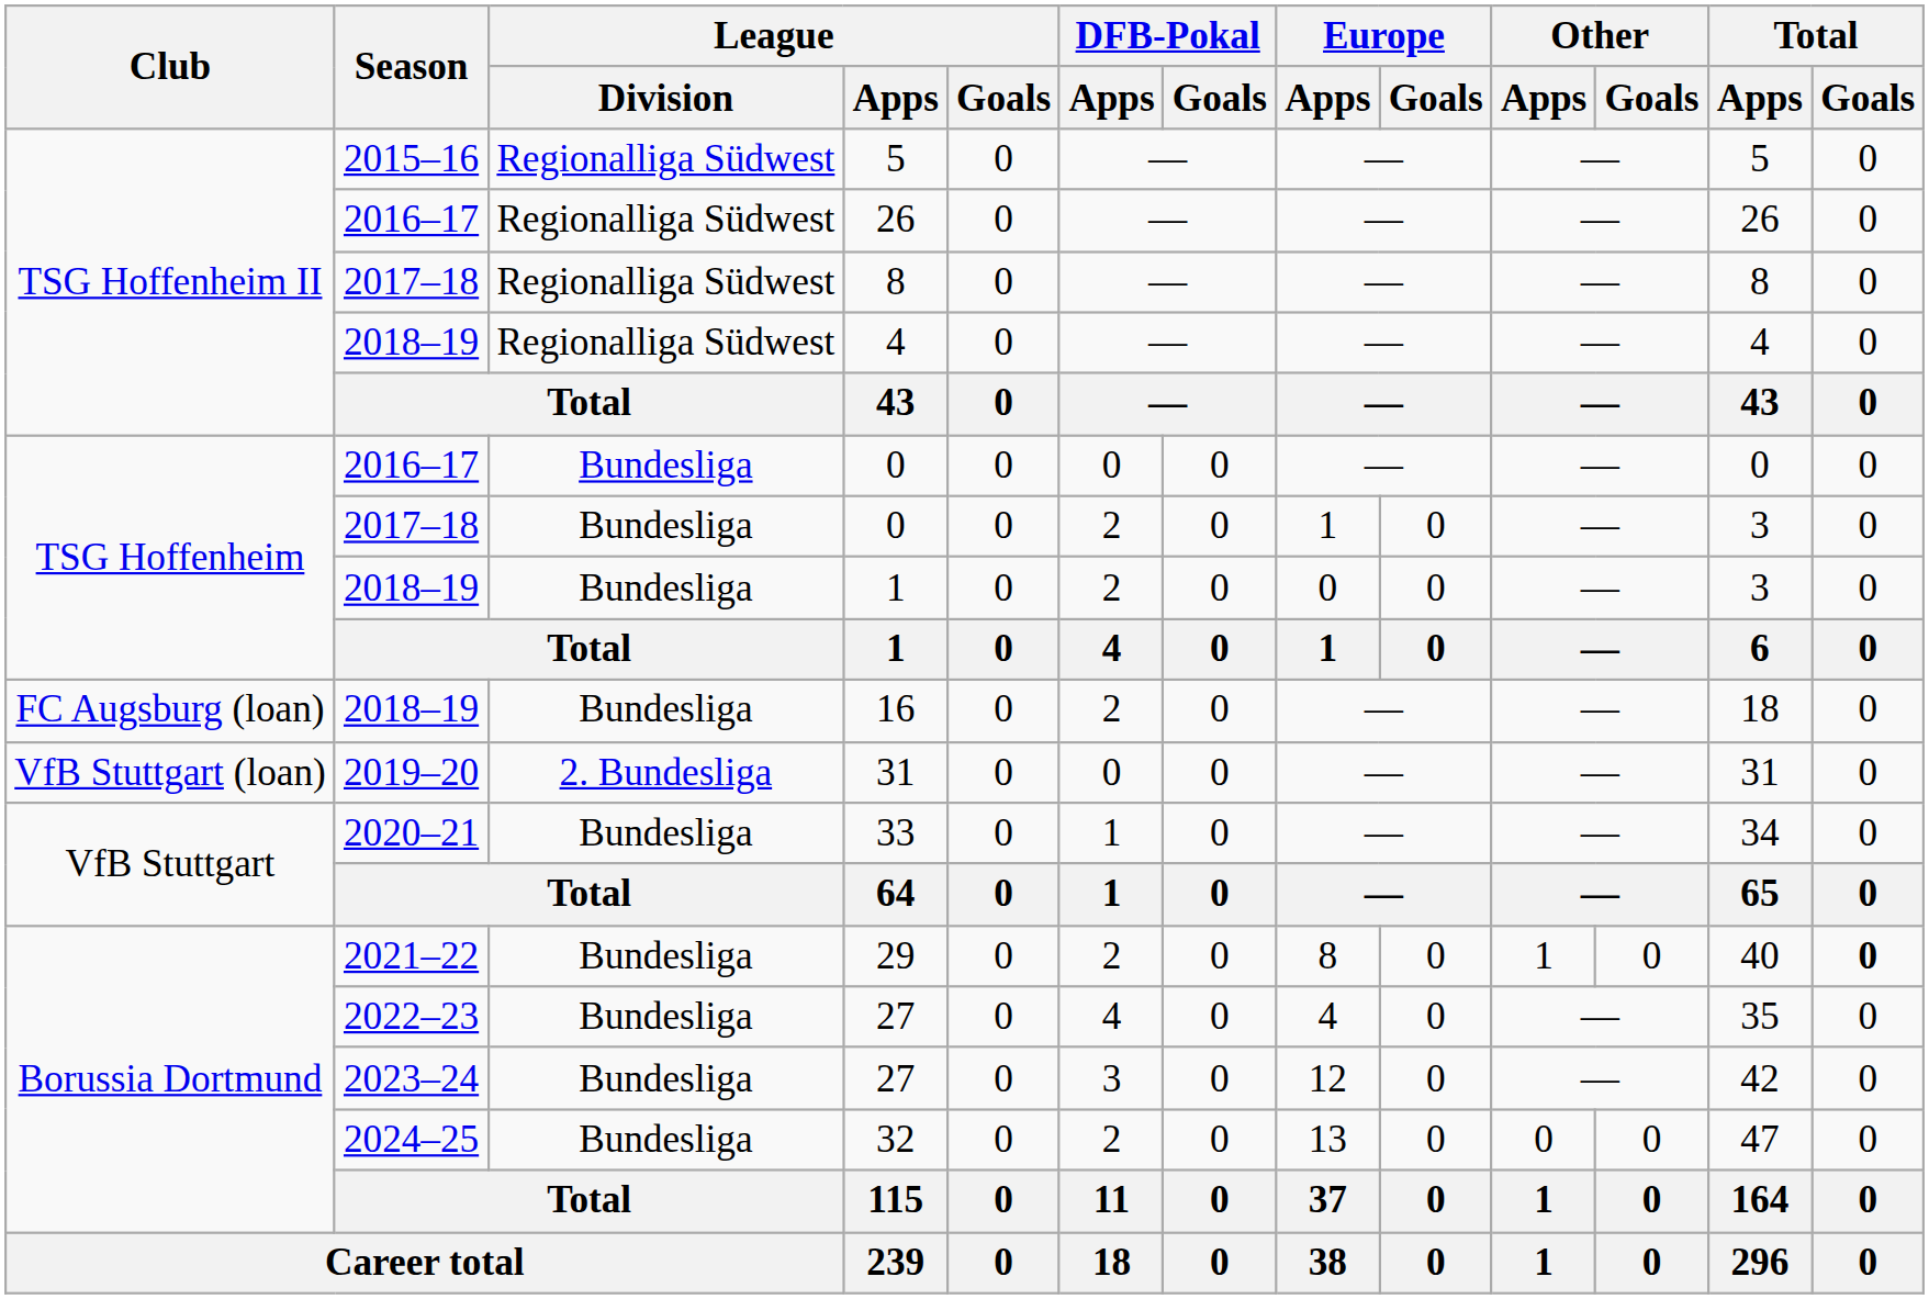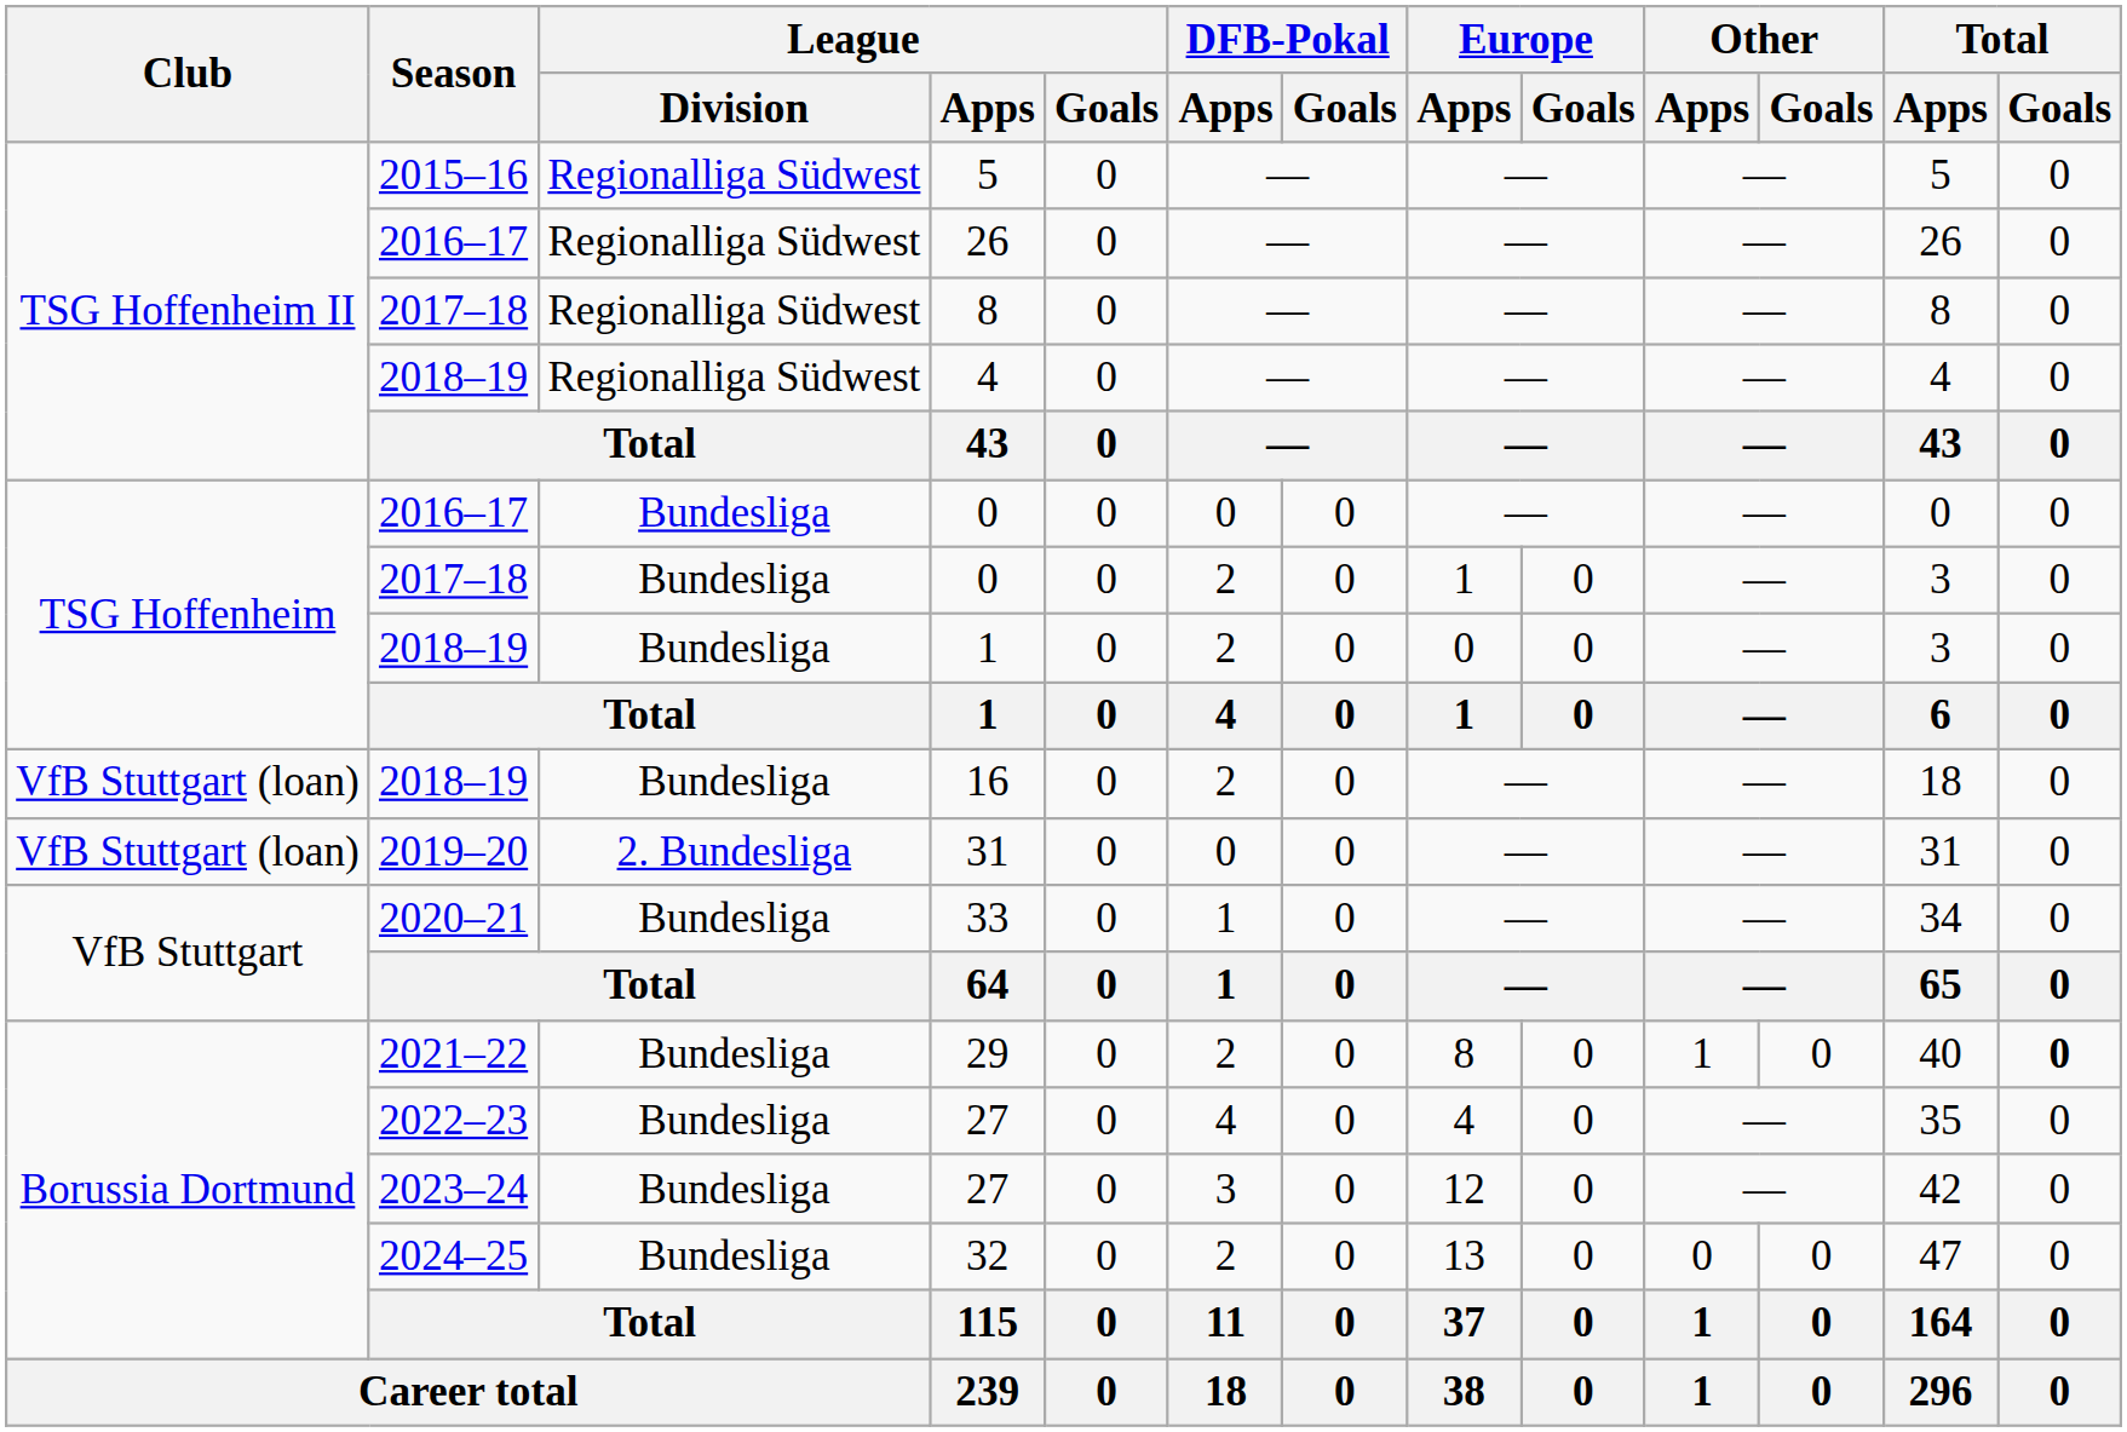 <table class="wikitable" style="text-align:center">
 <tr>
 <th rowspan="2">Club</th>
 <th rowspan="2">Season</th>
 <th colspan="3">League</th>
 <th colspan="2"><a href='#'>DFB-Pokal</a></th>
 <th colspan="2"><a href='#'>Europe</a></th>
 <th colspan="2">Other</th>
 <th colspan="2">Total</th>
 </tr>
 <tr>
 <th>Division</th>
 <th>Apps</th>
 <th>Goals</th>
 <th>Apps</th>
 <th>Goals</th>
 <th>Apps</th>
 <th>Goals</th>
 <th>Apps</th>
 <th>Goals</th>
 <th>Apps</th>
 <th>Goals</th>
 </tr>
 <tr>
 <td rowspan="5"><a href='#'>TSG Hoffenheim II</a></td>
 <td><a href='#'>2015–16</a></td>
 <td><a href='#'>Regionalliga Südwest</a></td>
 <td>5</td>
 <td>0</td>
 <td colspan="2">—</td>
 <td colspan="2">—</td>
 <td colspan="2">—</td>
 <td>5</td>
 <td>0</td>
 </tr>
 <tr>
 <td><a href='#'>2016–17</a></td>
 <td>Regionalliga Südwest</td>
 <td>26</td>
 <td>0</td>
 <td colspan="2">—</td>
 <td colspan="2">—</td>
 <td colspan="2">—</td>
 <td>26</td>
 <td>0</td>
 </tr>
 <tr>
 <td><a href='#'>2017–18</a></td>
 <td>Regionalliga Südwest</td>
 <td>8</td>
 <td>0</td>
 <td colspan="2">—</td>
 <td colspan="2">—</td>
 <td colspan="2">—</td>
 <td>8</td>
 <td>0</td>
 </tr>
 <tr>
 <td><a href='#'>2018–19</a></td>
 <td>Regionalliga Südwest</td>
 <td>4</td>
 <td>0</td>
 <td colspan="2">—</td>
 <td colspan="2">—</td>
 <td colspan="2">—</td>
 <td>4</td>
 <td>0</td>
 </tr>
 <tr>
 <th colspan="2">Total</th>
 <th>43</th>
 <th>0</th>
 <th colspan="2">—</th>
 <th colspan="2">—</th>
 <th colspan="2">—</th>
 <th>43</th>
 <th>0</th>
 </tr>
 <tr>
 <td rowspan="4"><a href='#'>TSG Hoffenheim</a></td>
 <td><a href='#'>2016–17</a></td>
 <td><a href='#'>Bundesliga</a></td>
 <td>0</td>
 <td>0</td>
 <td>0</td>
 <td>0</td>
 <td colspan="2">—</td>
 <td colspan="2">—</td>
 <td>0</td>
 <td>0</td>
 </tr>
 <tr>
 <td><a href='#'>2017–18</a></td>
 <td>Bundesliga</td>
 <td>0</td>
 <td>0</td>
 <td>2</td>
 <td>0</td>
 <td>1</td>
 <td>0</td>
 <td colspan="2">—</td>
 <td>3</td>
 <td>0</td>
 </tr>
 <tr>
 <td><a href='#'>2018–19</a></td>
 <td>Bundesliga</td>
 <td>1</td>
 <td>0</td>
 <td>2</td>
 <td>0</td>
 <td>0</td>
 <td>0</td>
 <td colspan="2">—</td>
 <td>3</td>
 <td>0</td>
 </tr>
 <tr>
 <th colspan="2">Total</th>
 <th>1</th>
 <th>0</th>
 <th>4</th>
 <th>0</th>
 <th>1</th>
 <th>0</th>
 <th colspan="2">—</th>
 <th>6</th>
 <th>0</th>
 </tr>
 <tr>
-<td><a href='#'>FC Augsburg</a> (loan)</td>
+<td><a href='#'>VfB Stuttgart</a> (loan)</td>
 <td><a href='#'>2018–19</a></td>
 <td>Bundesliga</td>
 <td>16</td>
 <td>0</td>
 <td>2</td>
 <td>0</td>
 <td colspan="2">—</td>
 <td colspan="2">—</td>
 <td>18</td>
 <td>0</td>
 </tr>
 <tr>
 <td><a href='#'>VfB Stuttgart</a> (loan)</td>
 <td><a href='#'>2019–20</a></td>
 <td><a href='#'>2. Bundesliga</a></td>
 <td>31</td>
 <td>0</td>
 <td>0</td>
 <td>0</td>
 <td colspan="2">—</td>
 <td colspan="2">—</td>
 <td>31</td>
 <td>0</td>
 </tr>
 <tr>
 <td rowspan="2">VfB Stuttgart</td>
 <td><a href='#'>2020–21</a></td>
 <td>Bundesliga</td>
 <td>33</td>
 <td>0</td>
 <td>1</td>
 <td>0</td>
 <td colspan="2">—</td>
 <td colspan="2">—</td>
 <td>34</td>
 <td>0</td>
 </tr>
 <tr>
 <th colspan="2">Total</th>
 <th>64</th>
 <th>0</th>
 <th>1</th>
 <th>0</th>
 <th colspan="2">—</th>
 <th colspan="2">—</th>
 <th>65</th>
 <th>0</th>
 </tr>
 <tr>
 <td rowspan="5"><a href='#'>Borussia Dortmund</a></td>
 <td><a href='#'>2021–22</a></td>
 <td>Bundesliga</td>
 <td>29</td>
 <td>0</td>
 <td>2</td>
 <td>0</td>
 <td>8</td>
 <td>0</td>
 <td>1</td>
 <td>0</td>
 <td>40</td>
 <td><strong>0</strong></td>
 </tr>
 <tr>
 <td><a href='#'>2022–23</a></td>
 <td>Bundesliga</td>
 <td>27</td>
 <td>0</td>
 <td>4</td>
 <td>0</td>
 <td>4</td>
 <td>0</td>
 <td colspan="2">—</td>
 <td>35</td>
 <td>0</td>
 </tr>
 <tr>
 <td><a href='#'>2023–24</a></td>
 <td>Bundesliga</td>
 <td>27</td>
 <td>0</td>
 <td>3</td>
 <td>0</td>
 <td>12</td>
 <td>0</td>
 <td colspan="2">—</td>
 <td>42</td>
 <td>0</td>
 </tr>
 <tr>
 <td><a href='#'>2024–25</a></td>
 <td>Bundesliga</td>
 <td>32</td>
 <td>0</td>
 <td>2</td>
 <td>0</td>
 <td>13</td>
 <td>0</td>
 <td>0</td>
 <td>0</td>
 <td>47</td>
 <td>0</td>
 </tr>
 <tr>
 <th colspan="2">Total</th>
 <th>115</th>
 <th>0</th>
 <th>11</th>
 <th>0</th>
 <th>37</th>
 <th>0</th>
 <th>1</th>
 <th>0</th>
 <th>164</th>
 <th>0</th>
 </tr>
 <tr>
 <th colspan="3">Career total</th>
 <th>239</th>
 <th>0</th>
 <th>18</th>
 <th>0</th>
 <th>38</th>
 <th>0</th>
 <th>1</th>
 <th>0</th>
 <th>296</th>
 <th>0</th>
 </tr>
 </table>
